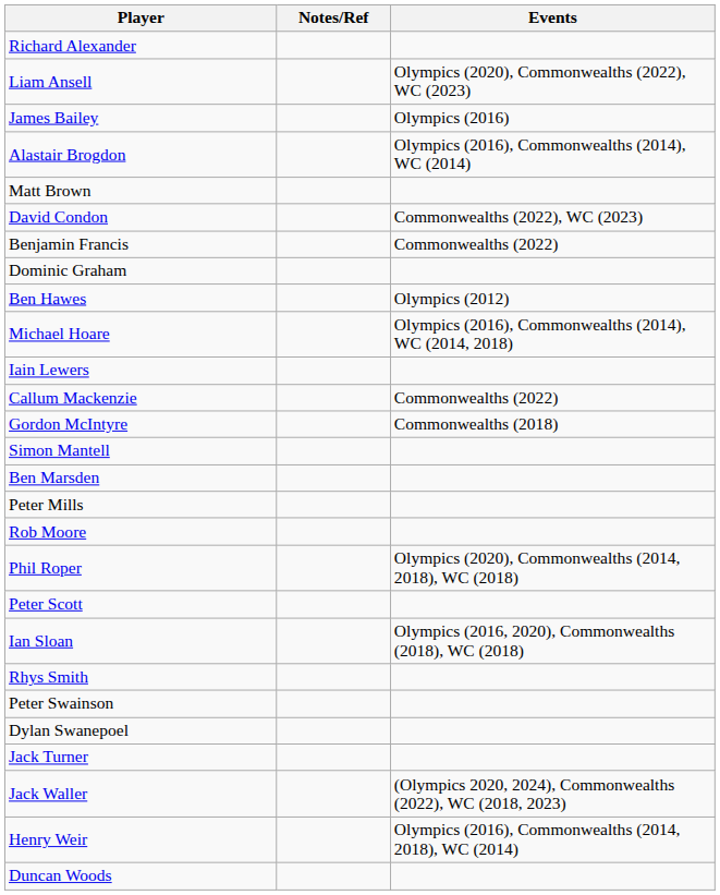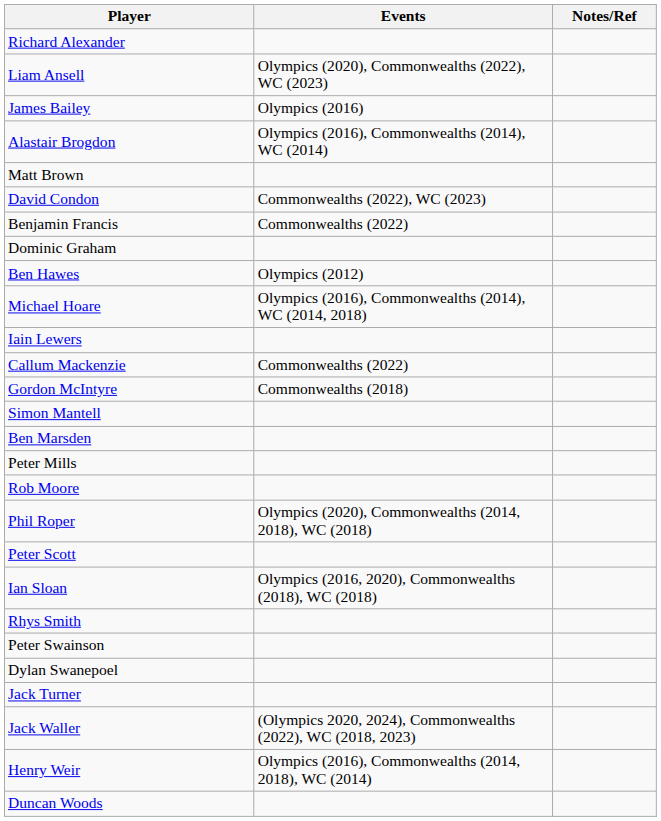 <table class="wikitable">
 <tr>
 <th width=250>Player</th>
+<th width=300>Events</th>
 <th width=100>Notes/Ref</th>
-<th width=300>Events</th>
 </tr>
 <tr>
 <td> <a href='#'>Richard Alexander</a></td>
 <td></td>
 <td></td>
 </tr>
 <tr>
 <td> <a href='#'>Liam Ansell</a></td>
+<td>Olympics (2020), Commonwealths (2022), WC (2023)</td>
 <td></td>
-<td>Olympics (2020), Commonwealths (2022), WC (2023)</td>
 </tr>
 <tr>
 <td> <a href='#'>James Bailey</a></td>
+<td>Olympics (2016)</td>
 <td></td>
-<td>Olympics (2016)</td>
 </tr>
 <tr>
 <td> <a href='#'>Alastair Brogdon</a></td>
+<td>Olympics (2016), Commonwealths (2014), WC (2014)</td>
 <td></td>
-<td>Olympics (2016), Commonwealths (2014), WC (2014)</td>
 </tr>
 <tr>
 <td> Matt Brown</td>
 <td></td>
 <td></td>
 </tr>
 <tr>
 <td> <a href='#'>David Condon</a></td>
+<td>Commonwealths (2022), WC (2023)</td>
 <td></td>
-<td>Commonwealths (2022), WC (2023)</td>
 </tr>
 <tr>
 <td> Benjamin Francis</td>
+<td>Commonwealths (2022)</td>
 <td></td>
-<td>Commonwealths (2022)</td>
 </tr>
 <tr>
 <td> Dominic Graham</td>
 <td></td>
 <td></td>
 </tr>
 <tr>
 <td> <a href='#'>Ben Hawes</a></td>
+<td>Olympics (2012)</td>
 <td></td>
-<td>Olympics (2012)</td>
 </tr>
 <tr>
 <td> <a href='#'>Michael Hoare</a></td>
+<td>Olympics (2016), Commonwealths (2014), WC (2014, 2018)</td>
 <td></td>
-<td>Olympics (2016), Commonwealths (2014), WC (2014, 2018)</td>
 </tr>
 <tr>
 <td> <a href='#'>Iain Lewers</a></td>
 <td></td>
 <td></td>
 </tr>
 <tr>
 <td> <a href='#'>Callum Mackenzie</a></td>
+<td>Commonwealths (2022)</td>
 <td></td>
-<td>Commonwealths (2022)</td>
 </tr>
 <tr>
 <td> <a href='#'>Gordon McIntyre</a></td>
+<td>Commonwealths (2018)</td>
 <td></td>
-<td>Commonwealths (2018)</td>
 </tr>
 <tr>
 <td> <a href='#'>Simon Mantell</a></td>
 <td></td>
 <td></td>
 </tr>
 <tr>
 <td> <a href='#'>Ben Marsden</a></td>
 <td></td>
 <td></td>
 </tr>
 <tr>
 <td> Peter Mills</td>
 <td></td>
 <td></td>
 </tr>
 <tr>
 <td> <a href='#'>Rob Moore</a></td>
 <td></td>
 <td></td>
 </tr>
 <tr>
 <td> <a href='#'>Phil Roper</a></td>
+<td>Olympics (2020), Commonwealths (2014, 2018), WC (2018)</td>
 <td></td>
-<td>Olympics (2020), Commonwealths (2014, 2018), WC (2018)</td>
 </tr>
 <tr>
 <td> <a href='#'>Peter Scott</a></td>
 <td></td>
 <td></td>
 </tr>
 <tr>
 <td> <a href='#'>Ian Sloan</a></td>
+<td>Olympics (2016, 2020), Commonwealths (2018), WC (2018)</td>
 <td></td>
-<td>Olympics (2016, 2020), Commonwealths (2018), WC (2018)</td>
 </tr>
 <tr>
 <td> <a href='#'>Rhys Smith</a></td>
 <td></td>
 <td></td>
 </tr>
 <tr>
 <td> Peter Swainson</td>
 <td></td>
 <td></td>
 </tr>
 <tr>
 <td> Dylan Swanepoel</td>
 <td></td>
 <td></td>
 </tr>
 <tr>
 <td> <a href='#'>Jack Turner</a></td>
 <td></td>
 <td></td>
 </tr>
 <tr>
 <td> <a href='#'>Jack Waller</a></td>
+<td>(Olympics 2020, 2024), Commonwealths (2022), WC (2018, 2023)</td>
 <td></td>
-<td>(Olympics 2020, 2024), Commonwealths (2022), WC (2018, 2023)</td>
 </tr>
 <tr>
 <td> <a href='#'>Henry Weir</a></td>
+<td>Olympics (2016), Commonwealths (2014, 2018), WC (2014)</td>
 <td></td>
-<td>Olympics (2016), Commonwealths (2014, 2018), WC (2014)</td>
 </tr>
 <tr>
 <td> <a href='#'>Duncan Woods</a></td>
 <td></td>
 <td></td>
 </tr>
 </table>
